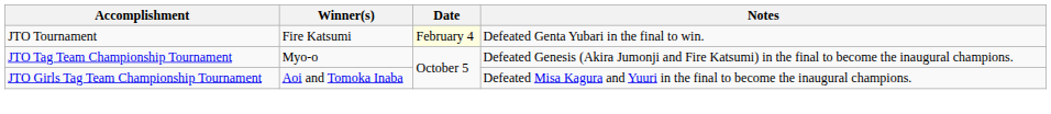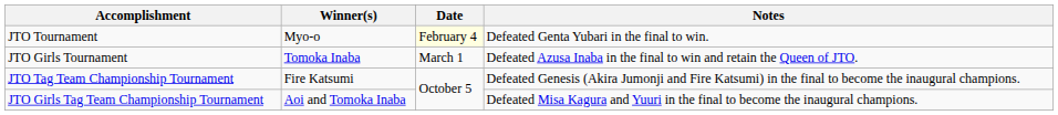 <table class="wikitable" style="width:100%;">
 <tr>
 <th>Accomplishment</th>
 <th>Winner(s)</th>
 <th>Date</th>
 <th>Notes</th>
 </tr>
 <tr>
 <td>JTO Tournament</td>
-<td>Fire Katsumi</td>
+<td>Myo-o<br></td>
 <td style="background: lightyellow;">February 4</td>
 <td>Defeated Genta Yubari in the final to win.</td>
 </tr>
 <tr>
+<td>JTO Girls Tournament</td>
+<td><a href='#'>Tomoka Inaba</a></td>
+<td>March 1</td>
+<td>Defeated <a href='#'>Azusa Inaba</a> in the final to win and retain the <a href='#'>Queen of JTO</a>.</td>
+</tr>
+<tr>
 <td><a href='#'>JTO Tag Team Championship Tournament</a></td>
-<td>Myo-o<br></td>
+<td>Fire Katsumi</td>
 <td rowspan=2>October 5</td>
 <td>Defeated Genesis (Akira Jumonji and Fire Katsumi) in the final to become the inaugural champions.</td>
 </tr>
 <tr>
 <td><a href='#'>JTO Girls Tag Team Championship Tournament</a></td>
 <td><a href='#'>Aoi</a> and <a href='#'>Tomoka Inaba</a></td>
 <td>Defeated <a href='#'>Misa Kagura</a> and <a href='#'>Yuuri</a> in the final to become the inaugural champions.</td>
 </tr>
 </table>
